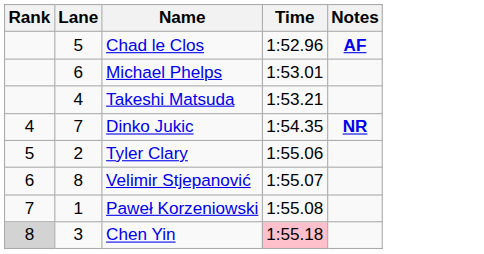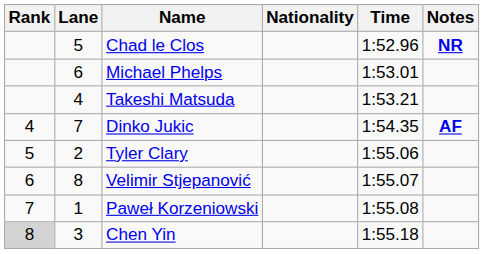 <table class="wikitable sortable" style="text-align:center">
 <tr>
 <th>Rank</th>
 <th>Lane</th>
 <th>Name</th>
+<th>Nationality</th>
 <th>Time</th>
 <th>Notes</th>
 </tr>
 <tr>
 <td></td>
 <td>5</td>
 <td align=left><a href='#'>Chad le Clos</a></td>
+<td align=left></td>
 <td>1:52.96</td>
-<td><strong><a href='#'>AF</a></strong></td>
+<td><strong><a href='#'>NR</a></strong></td>
 </tr>
 <tr>
 <td></td>
 <td>6</td>
 <td align=left><a href='#'>Michael Phelps</a></td>
+<td align=left></td>
 <td>1:53.01</td>
 <td></td>
 </tr>
 <tr>
 <td></td>
 <td>4</td>
 <td align=left><a href='#'>Takeshi Matsuda</a></td>
+<td align=left></td>
 <td>1:53.21</td>
 <td></td>
 </tr>
 <tr>
 <td>4</td>
 <td>7</td>
 <td align=left><a href='#'>Dinko Jukic</a></td>
+<td align=left></td>
 <td>1:54.35</td>
-<td><strong><a href='#'>NR</a></strong></td>
+<td><strong><a href='#'>AF</a></strong></td>
 </tr>
 <tr>
 <td>5</td>
 <td>2</td>
 <td align=left><a href='#'>Tyler Clary</a></td>
+<td align=left></td>
 <td>1:55.06</td>
 <td></td>
 </tr>
 <tr>
 <td>6</td>
 <td>8</td>
 <td align=left><a href='#'>Velimir Stjepanović</a></td>
+<td align=left></td>
 <td>1:55.07</td>
 <td></td>
 </tr>
 <tr>
 <td>7</td>
 <td>1</td>
 <td align=left><a href='#'>Paweł Korzeniowski</a></td>
+<td align=left></td>
 <td>1:55.08</td>
 <td></td>
 </tr>
 <tr>
 <td style="background: lightgrey;">8</td>
 <td>3</td>
 <td align=left><a href='#'>Chen Yin</a></td>
-<td style="background: pink;">1:55.18</td>
+<td align=left></td>
+<td>1:55.18</td>
 <td></td>
 </tr>
 </table>
